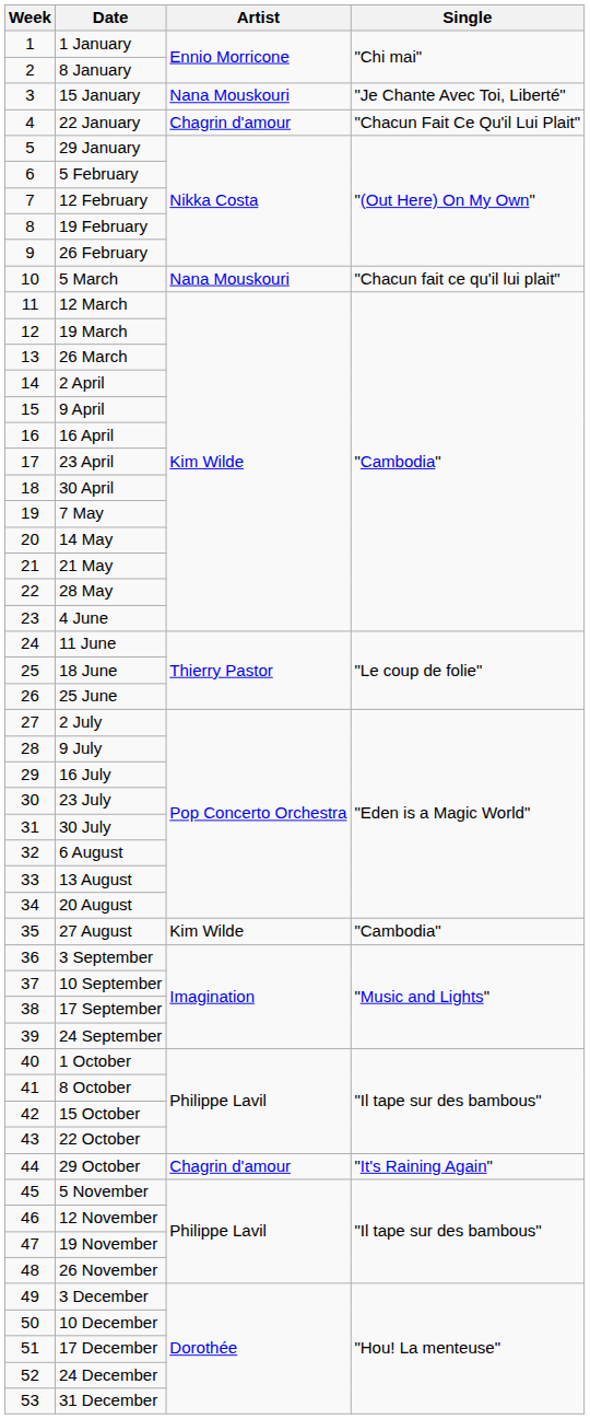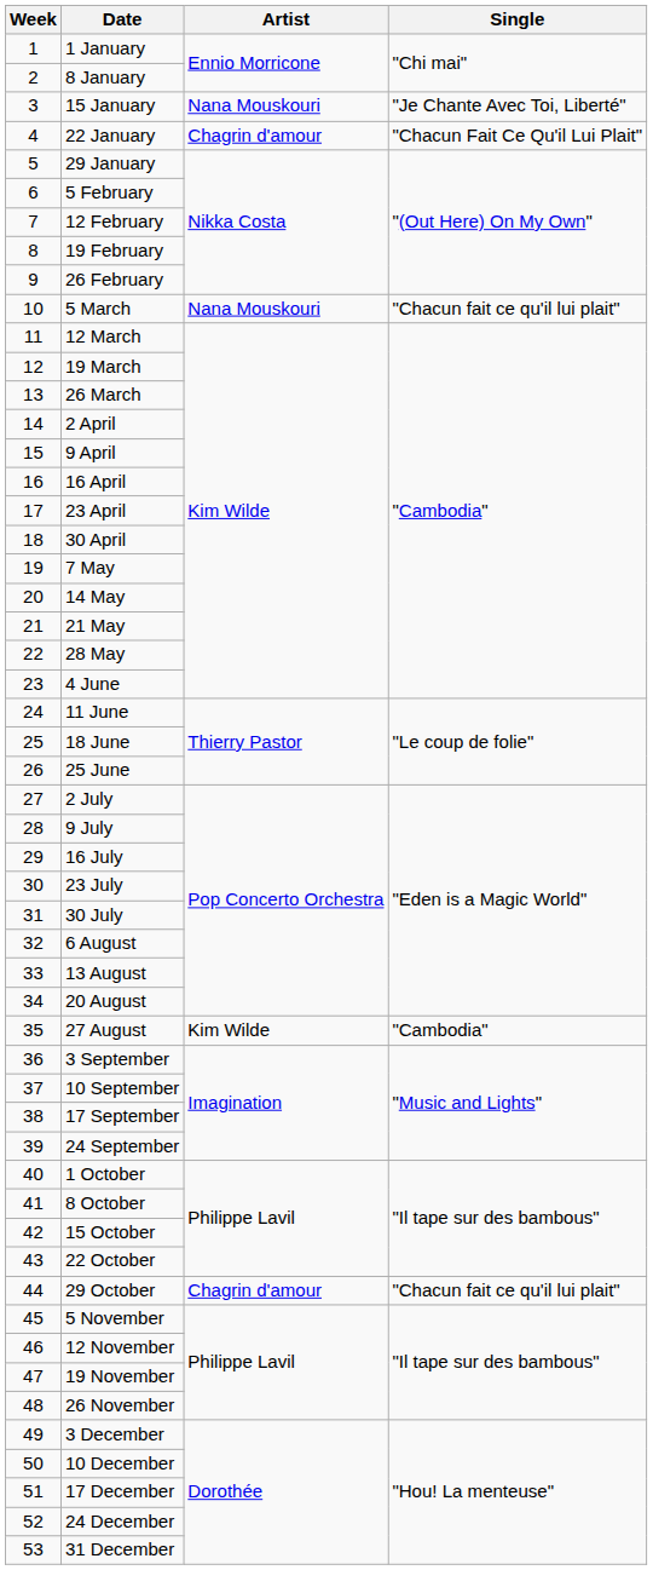 <table class="wikitable">
 <tr>
 <th>Week</th>
 <th>Date</th>
 <th>Artist</th>
 <th>Single</th>
 </tr>
 <tr>
 <td style="text-align: center;">1</td>
 <td>1 January</td>
 <td rowspan="2"><a href='#'>Ennio Morricone</a></td>
 <td rowspan="2">"Chi mai"</td>
 </tr>
 <tr>
 <td style="text-align: center;">2</td>
 <td>8 January</td>
 </tr>
 <tr>
 <td style="text-align: center;">3</td>
 <td>15 January</td>
 <td><a href='#'>Nana Mouskouri</a></td>
 <td>"Je Chante Avec Toi, Liberté"</td>
 </tr>
 <tr>
 <td style="text-align: center;">4</td>
 <td>22 January</td>
 <td><a href='#'>Chagrin d'amour</a></td>
 <td>"Chacun Fait Ce Qu'il Lui Plait"</td>
 </tr>
 <tr>
 <td style="text-align: center;">5</td>
 <td>29 January</td>
 <td rowspan="5"><a href='#'>Nikka Costa</a></td>
 <td rowspan="5">"<a href='#'>(Out Here) On My Own</a>"</td>
 </tr>
 <tr>
 <td style="text-align: center;">6</td>
 <td>5 February</td>
 </tr>
 <tr>
 <td style="text-align: center;">7</td>
 <td>12 February</td>
 </tr>
 <tr>
 <td style="text-align: center;">8</td>
 <td>19 February</td>
 </tr>
 <tr>
 <td style="text-align: center;">9</td>
 <td>26 February</td>
 </tr>
 <tr>
 <td style="text-align: center;">10</td>
 <td>5 March</td>
 <td><a href='#'>Nana Mouskouri</a></td>
 <td>"Chacun fait ce qu'il lui plait"</td>
 </tr>
 <tr>
 <td style="text-align: center;">11</td>
 <td>12 March</td>
 <td rowspan="13"><a href='#'>Kim Wilde</a></td>
 <td rowspan="13">"<a href='#'>Cambodia</a>"</td>
 </tr>
 <tr>
 <td style="text-align: center;">12</td>
 <td>19 March</td>
 </tr>
 <tr>
 <td style="text-align: center;">13</td>
 <td>26 March</td>
 </tr>
 <tr>
 <td style="text-align: center;">14</td>
 <td>2 April</td>
 </tr>
 <tr>
 <td style="text-align: center;">15</td>
 <td>9 April</td>
 </tr>
 <tr>
 <td style="text-align: center;">16</td>
 <td>16 April</td>
 </tr>
 <tr>
 <td style="text-align: center;">17</td>
 <td>23 April</td>
 </tr>
 <tr>
 <td style="text-align: center;">18</td>
 <td>30 April</td>
 </tr>
 <tr>
 <td style="text-align: center;">19</td>
 <td>7 May</td>
 </tr>
 <tr>
 <td style="text-align: center;">20</td>
 <td>14 May</td>
 </tr>
 <tr>
 <td style="text-align: center;">21</td>
 <td>21 May</td>
 </tr>
 <tr>
 <td style="text-align: center;">22</td>
 <td>28 May</td>
 </tr>
 <tr>
 <td style="text-align: center;">23</td>
 <td>4 June</td>
 </tr>
 <tr>
 <td style="text-align: center;">24</td>
 <td>11 June</td>
 <td rowspan="3"><a href='#'>Thierry Pastor</a></td>
 <td rowspan="3">"Le coup de folie"</td>
 </tr>
 <tr>
 <td style="text-align: center;">25</td>
 <td>18 June</td>
 </tr>
 <tr>
 <td style="text-align: center;">26</td>
 <td>25 June</td>
 </tr>
 <tr>
 <td style="text-align: center;">27</td>
 <td>2 July</td>
 <td rowspan="8"><a href='#'>Pop Concerto Orchestra</a></td>
 <td rowspan="8">"Eden is a Magic World"</td>
 </tr>
 <tr>
 <td style="text-align: center;">28</td>
 <td>9 July</td>
 </tr>
 <tr>
 <td style="text-align: center;">29</td>
 <td>16 July</td>
 </tr>
 <tr>
 <td style="text-align: center;">30</td>
 <td>23 July</td>
 </tr>
 <tr>
 <td style="text-align: center;">31</td>
 <td>30 July</td>
 </tr>
 <tr>
 <td style="text-align: center;">32</td>
 <td>6 August</td>
 </tr>
 <tr>
 <td style="text-align: center;">33</td>
 <td>13 August</td>
 </tr>
 <tr>
 <td style="text-align: center;">34</td>
 <td>20 August</td>
 </tr>
 <tr>
 <td style="text-align: center;">35</td>
 <td>27 August</td>
 <td>Kim Wilde</td>
 <td>"Cambodia"</td>
 </tr>
 <tr>
 <td style="text-align: center;">36</td>
 <td>3 September</td>
 <td rowspan="4"><a href='#'>Imagination</a></td>
 <td rowspan="4">"<a href='#'>Music and Lights</a>"</td>
 </tr>
 <tr>
 <td style="text-align: center;">37</td>
 <td>10 September</td>
 </tr>
 <tr>
 <td style="text-align: center;">38</td>
 <td>17 September</td>
 </tr>
 <tr>
 <td style="text-align: center;">39</td>
 <td>24 September</td>
 </tr>
 <tr>
 <td style="text-align: center;">40</td>
 <td>1 October</td>
 <td rowspan="4">Philippe Lavil</td>
 <td rowspan="4">"Il tape sur des bambous"</td>
 </tr>
 <tr>
 <td style="text-align: center;">41</td>
 <td>8 October</td>
 </tr>
 <tr>
 <td style="text-align: center;">42</td>
 <td>15 October</td>
 </tr>
 <tr>
 <td style="text-align: center;">43</td>
 <td>22 October</td>
 </tr>
 <tr>
 <td style="text-align: center;">44</td>
 <td>29 October</td>
 <td><a href='#'>Chagrin d'amour</a></td>
-<td>"<a href='#'>It's Raining Again</a>"</td>
+<td>"Chacun fait ce qu'il lui plait"</td>
 </tr>
 <tr>
 <td style="text-align: center;">45</td>
 <td>5 November</td>
 <td rowspan="4">Philippe Lavil</td>
 <td rowspan="4">"Il tape sur des bambous"</td>
 </tr>
 <tr>
 <td style="text-align: center;">46</td>
 <td>12 November</td>
 </tr>
 <tr>
 <td style="text-align: center;">47</td>
 <td>19 November</td>
 </tr>
 <tr>
 <td style="text-align: center;">48</td>
 <td>26 November</td>
 </tr>
 <tr>
 <td style="text-align: center;">49</td>
 <td>3 December</td>
 <td rowspan="5"><a href='#'>Dorothée</a></td>
 <td rowspan="5">"Hou! La menteuse"</td>
 </tr>
 <tr>
 <td style="text-align: center;">50</td>
 <td>10 December</td>
 </tr>
 <tr>
 <td style="text-align: center;">51</td>
 <td>17 December</td>
 </tr>
 <tr>
 <td style="text-align: center;">52</td>
 <td>24 December</td>
 </tr>
 <tr>
 <td style="text-align: center;">53</td>
 <td>31 December</td>
 </tr>
 </table>
